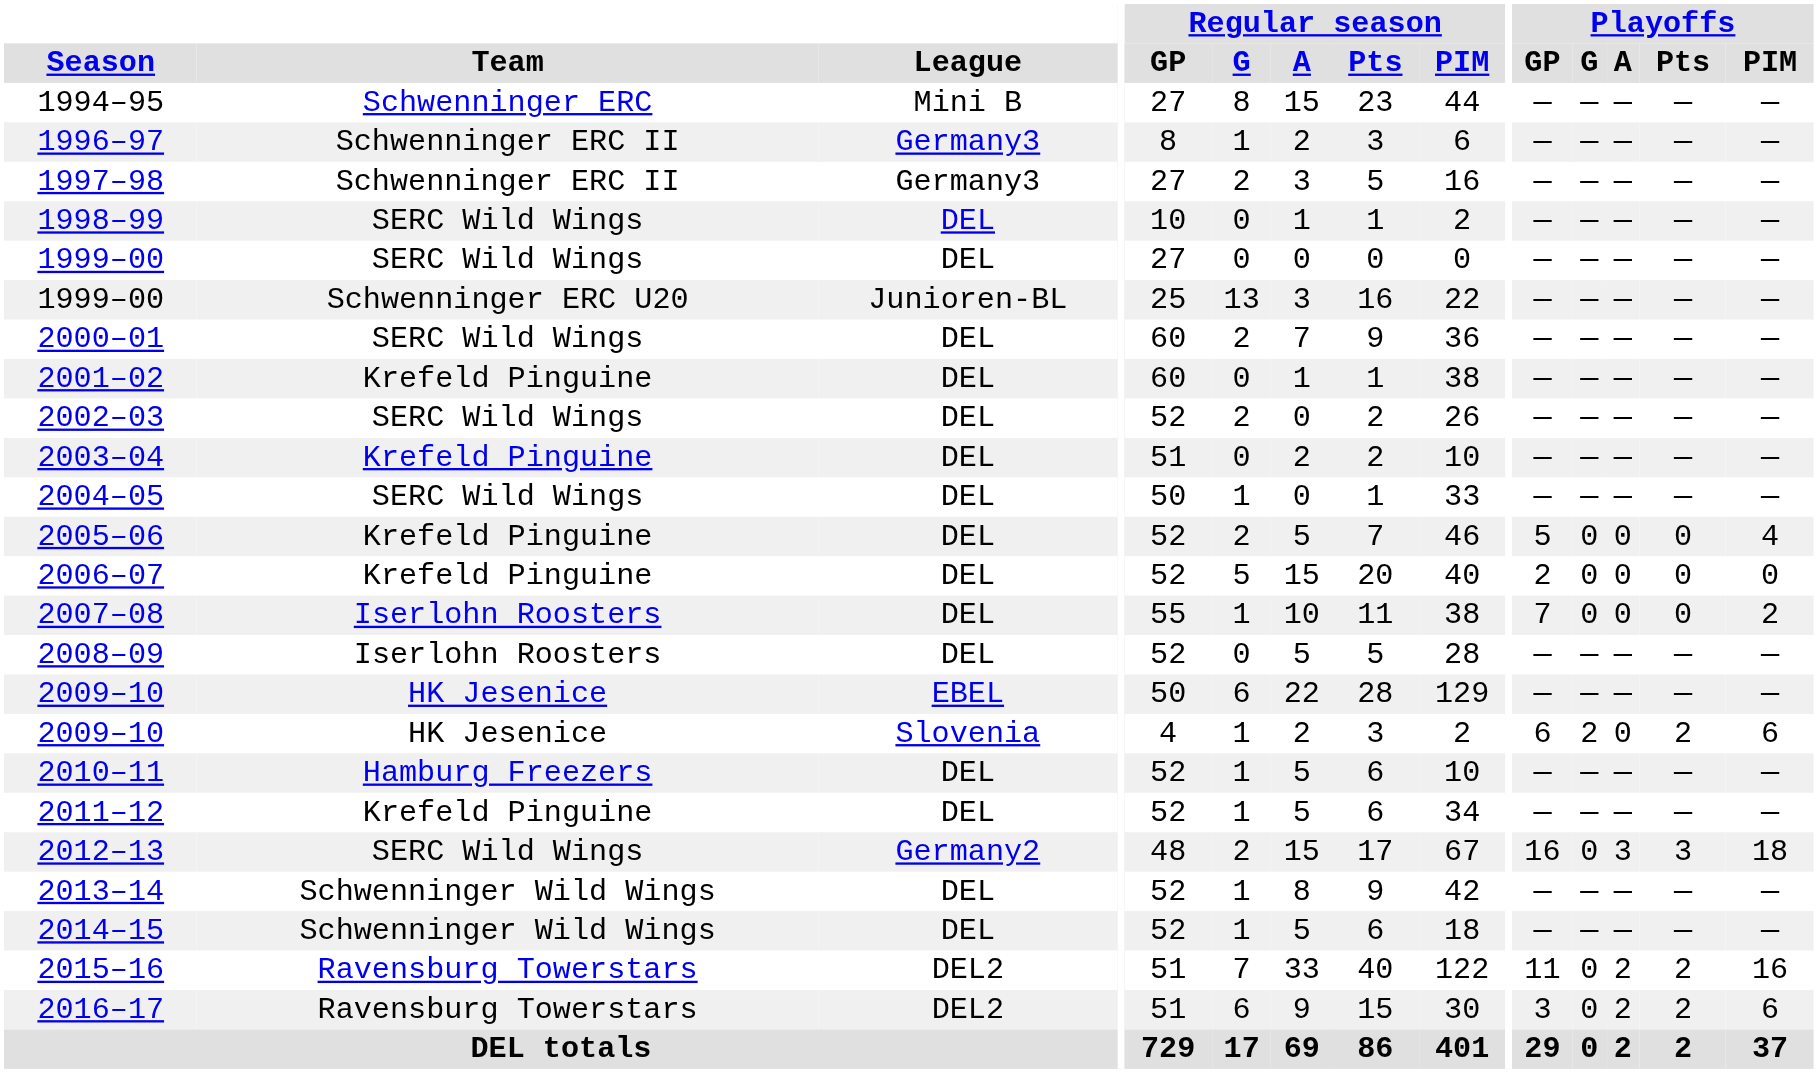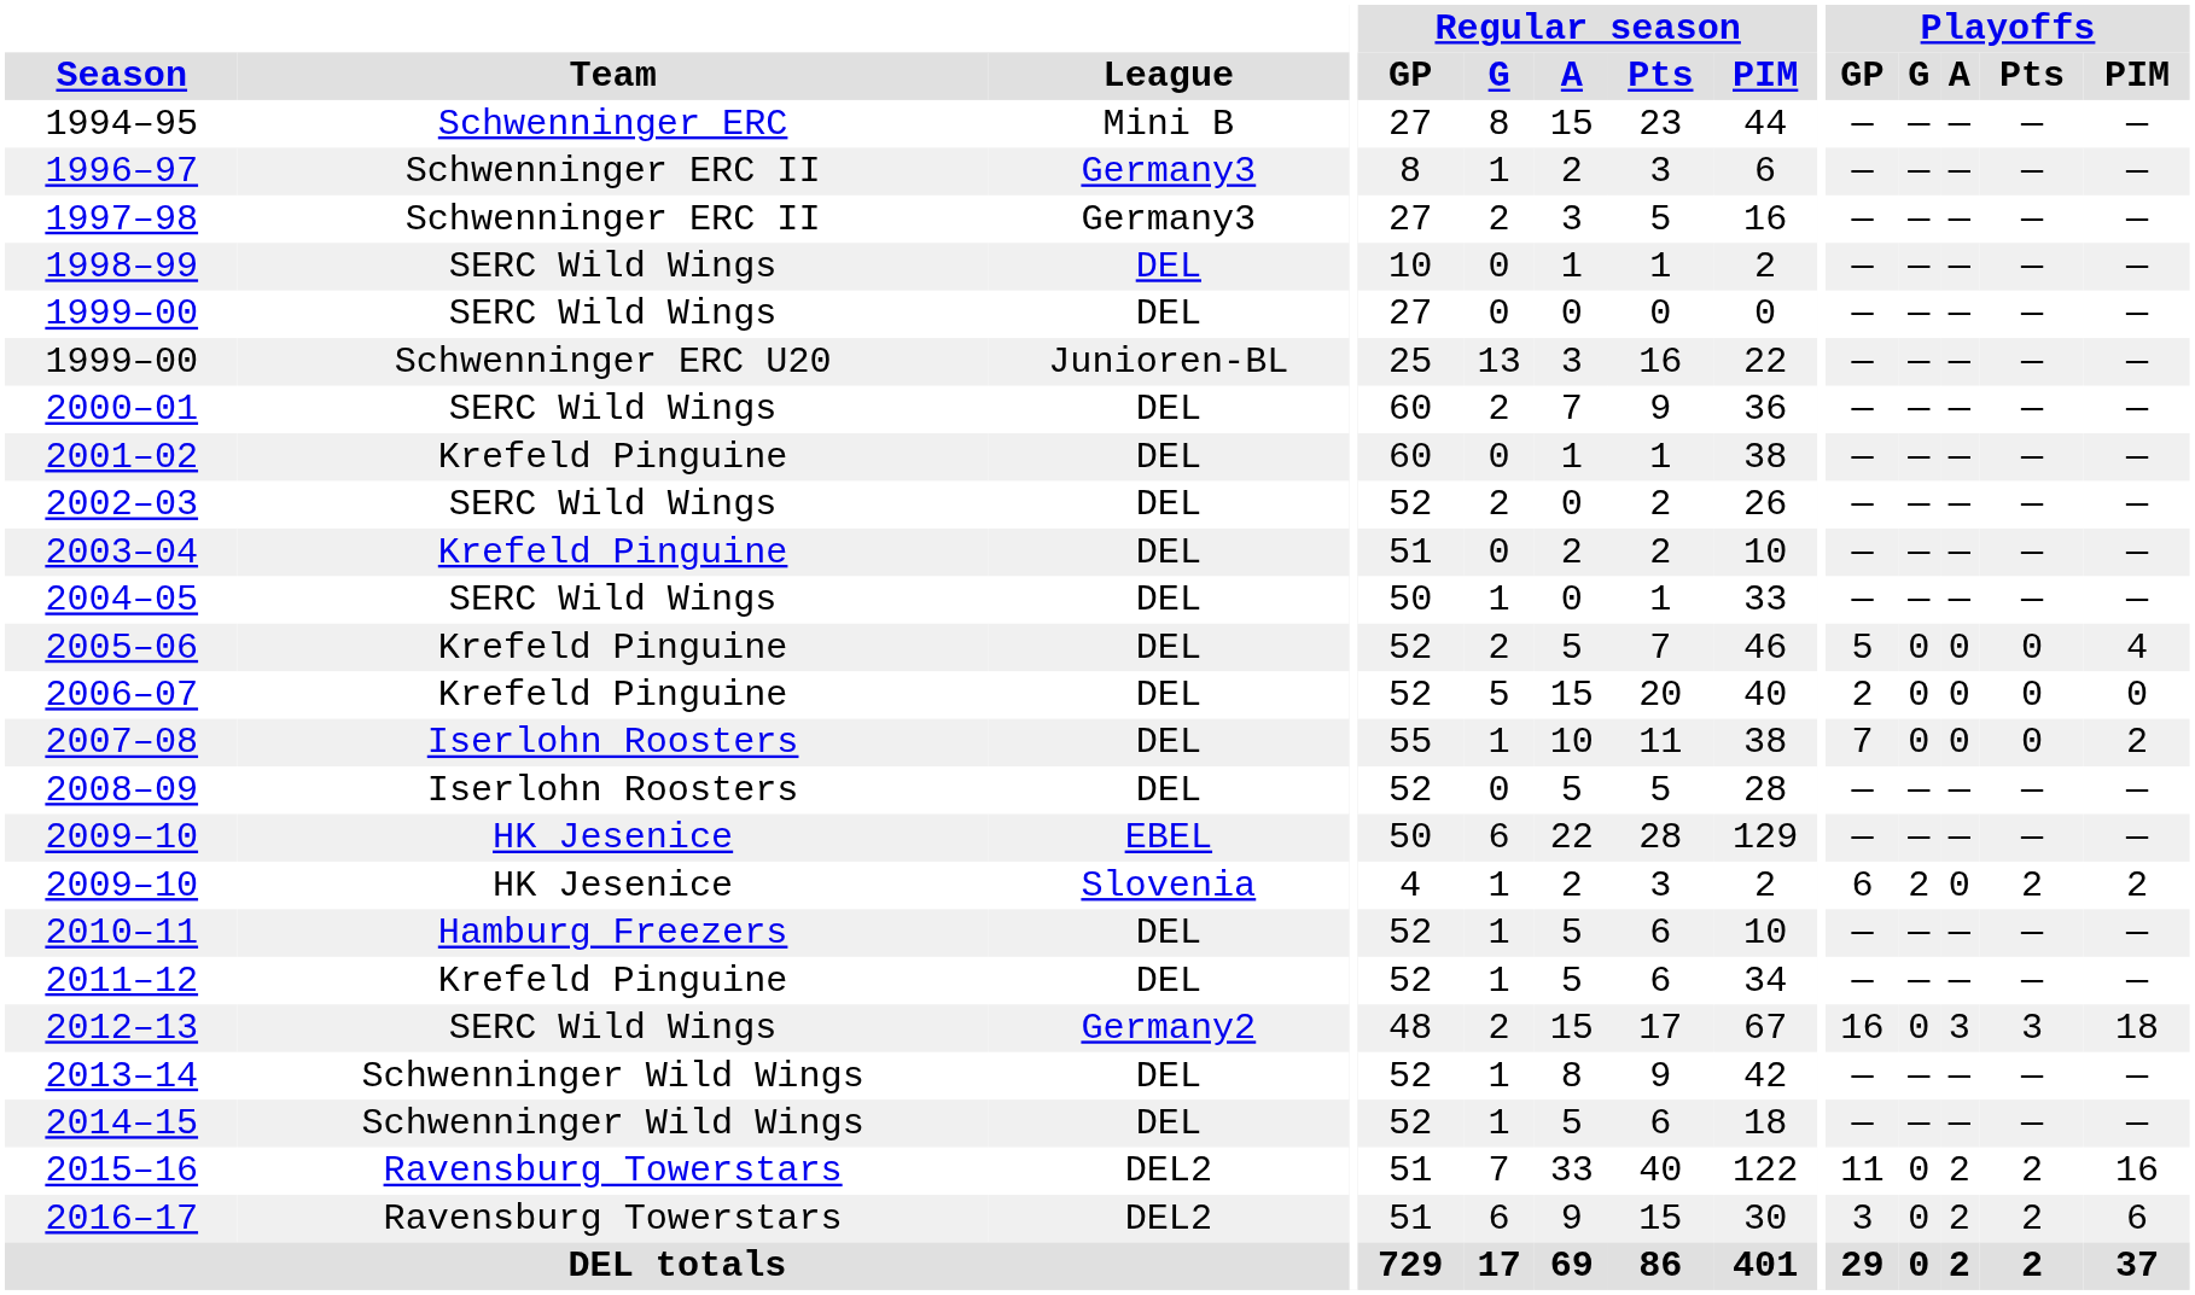 <table border="0" cellpadding="1" cellspacing="0" style="text-align:center; width:60em">
 <tr bgcolor="#e0e0e0">
 <th colspan="3" bgcolor="#ffffff"></th>
 <th rowspan="99" bgcolor="#ffffff"></th>
 <th colspan="5"><a href='#'>Regular season</a></th>
 <th rowspan="99" bgcolor="#ffffff"></th>
 <th colspan="5"><a href='#'>Playoffs</a></th>
 </tr>
 <tr bgcolor="#e0e0e0">
 <th><a href='#'>Season</a></th>
 <th>Team</th>
 <th>League</th>
 <th>GP</th>
 <th><a href='#'>G</a></th>
 <th><a href='#'>A</a></th>
 <th><a href='#'>Pts</a></th>
 <th><a href='#'>PIM</a></th>
 <th>GP</th>
 <th>G</th>
 <th>A</th>
 <th>Pts</th>
 <th>PIM</th>
 </tr>
 <tr>
 <td>1994–95</td>
 <td><a href='#'>Schwenninger ERC</a></td>
 <td>Mini B</td>
 <td>27</td>
 <td>8</td>
 <td>15</td>
 <td>23</td>
 <td>44</td>
 <td>—</td>
 <td>—</td>
 <td>—</td>
 <td>—</td>
 <td>—</td>
 </tr>
 <tr bgcolor="#f0f0f0">
 <td><a href='#'>1996–97</a></td>
 <td>Schwenninger ERC II</td>
 <td><a href='#'>Germany3</a></td>
 <td>8</td>
 <td>1</td>
 <td>2</td>
 <td>3</td>
 <td>6</td>
 <td>—</td>
 <td>—</td>
 <td>—</td>
 <td>—</td>
 <td>—</td>
 </tr>
 <tr>
 <td><a href='#'>1997–98</a></td>
 <td>Schwenninger ERC II</td>
 <td>Germany3</td>
 <td>27</td>
 <td>2</td>
 <td>3</td>
 <td>5</td>
 <td>16</td>
 <td>—</td>
 <td>—</td>
 <td>—</td>
 <td>—</td>
 <td>—</td>
 </tr>
 <tr bgcolor="#f0f0f0">
 <td><a href='#'>1998–99</a></td>
 <td>SERC Wild Wings</td>
 <td><a href='#'>DEL</a></td>
 <td>10</td>
 <td>0</td>
 <td>1</td>
 <td>1</td>
 <td>2</td>
 <td>—</td>
 <td>—</td>
 <td>—</td>
 <td>—</td>
 <td>—</td>
 </tr>
 <tr>
 <td><a href='#'>1999–00</a></td>
 <td>SERC Wild Wings</td>
 <td>DEL</td>
 <td>27</td>
 <td>0</td>
 <td>0</td>
 <td>0</td>
 <td>0</td>
 <td>—</td>
 <td>—</td>
 <td>—</td>
 <td>—</td>
 <td>—</td>
 </tr>
 <tr bgcolor="#f0f0f0">
 <td>1999–00</td>
 <td>Schwenninger ERC U20</td>
 <td>Junioren-BL</td>
 <td>25</td>
 <td>13</td>
 <td>3</td>
 <td>16</td>
 <td>22</td>
 <td>—</td>
 <td>—</td>
 <td>—</td>
 <td>—</td>
 <td>—</td>
 </tr>
 <tr>
 <td><a href='#'>2000–01</a></td>
 <td>SERC Wild Wings</td>
 <td>DEL</td>
 <td>60</td>
 <td>2</td>
 <td>7</td>
 <td>9</td>
 <td>36</td>
 <td>—</td>
 <td>—</td>
 <td>—</td>
 <td>—</td>
 <td>—</td>
 </tr>
 <tr bgcolor="#f0f0f0">
 <td><a href='#'>2001–02</a></td>
 <td>Krefeld Pinguine</td>
 <td>DEL</td>
 <td>60</td>
 <td>0</td>
 <td>1</td>
 <td>1</td>
 <td>38</td>
 <td>—</td>
 <td>—</td>
 <td>—</td>
 <td>—</td>
 <td>—</td>
 </tr>
 <tr>
 <td><a href='#'>2002–03</a></td>
 <td>SERC Wild Wings</td>
 <td>DEL</td>
 <td>52</td>
 <td>2</td>
 <td>0</td>
 <td>2</td>
 <td>26</td>
 <td>—</td>
 <td>—</td>
 <td>—</td>
 <td>—</td>
 <td>—</td>
 </tr>
 <tr bgcolor="#f0f0f0">
 <td><a href='#'>2003–04</a></td>
 <td><a href='#'>Krefeld Pinguine</a></td>
 <td>DEL</td>
 <td>51</td>
 <td>0</td>
 <td>2</td>
 <td>2</td>
 <td>10</td>
 <td>—</td>
 <td>—</td>
 <td>—</td>
 <td>—</td>
 <td>—</td>
 </tr>
 <tr>
 <td><a href='#'>2004–05</a></td>
 <td>SERC Wild Wings</td>
 <td>DEL</td>
 <td>50</td>
 <td>1</td>
 <td>0</td>
 <td>1</td>
 <td>33</td>
 <td>—</td>
 <td>—</td>
 <td>—</td>
 <td>—</td>
 <td>—</td>
 </tr>
 <tr bgcolor="#f0f0f0">
 <td><a href='#'>2005–06</a></td>
 <td>Krefeld Pinguine</td>
 <td>DEL</td>
 <td>52</td>
 <td>2</td>
 <td>5</td>
 <td>7</td>
 <td>46</td>
 <td>5</td>
 <td>0</td>
 <td>0</td>
 <td>0</td>
 <td>4</td>
 </tr>
 <tr>
 <td><a href='#'>2006–07</a></td>
 <td>Krefeld Pinguine</td>
 <td>DEL</td>
 <td>52</td>
 <td>5</td>
 <td>15</td>
 <td>20</td>
 <td>40</td>
 <td>2</td>
 <td>0</td>
 <td>0</td>
 <td>0</td>
 <td>0</td>
 </tr>
 <tr bgcolor="#f0f0f0">
 <td><a href='#'>2007–08</a></td>
 <td><a href='#'>Iserlohn Roosters</a></td>
 <td>DEL</td>
 <td>55</td>
 <td>1</td>
 <td>10</td>
 <td>11</td>
 <td>38</td>
 <td>7</td>
 <td>0</td>
 <td>0</td>
 <td>0</td>
 <td>2</td>
 </tr>
 <tr>
 <td><a href='#'>2008–09</a></td>
 <td>Iserlohn Roosters</td>
 <td>DEL</td>
 <td>52</td>
 <td>0</td>
 <td>5</td>
 <td>5</td>
 <td>28</td>
 <td>—</td>
 <td>—</td>
 <td>—</td>
 <td>—</td>
 <td>—</td>
 </tr>
 <tr bgcolor="#f0f0f0">
 <td><a href='#'>2009–10</a></td>
 <td><a href='#'>HK Jesenice</a></td>
 <td><a href='#'>EBEL</a></td>
 <td>50</td>
 <td>6</td>
 <td>22</td>
 <td>28</td>
 <td>129</td>
 <td>—</td>
 <td>—</td>
 <td>—</td>
 <td>—</td>
 <td>—</td>
 </tr>
 <tr>
 <td><a href='#'>2009–10</a></td>
 <td>HK Jesenice</td>
 <td><a href='#'>Slovenia</a></td>
 <td>4</td>
 <td>1</td>
 <td>2</td>
 <td>3</td>
 <td>2</td>
 <td>6</td>
 <td>2</td>
 <td>0</td>
 <td>2</td>
-<td>6</td>
+<td>2</td>
 </tr>
 <tr bgcolor="#f0f0f0">
 <td><a href='#'>2010–11</a></td>
 <td><a href='#'>Hamburg Freezers</a></td>
 <td>DEL</td>
 <td>52</td>
 <td>1</td>
 <td>5</td>
 <td>6</td>
 <td>10</td>
 <td>—</td>
 <td>—</td>
 <td>—</td>
 <td>—</td>
 <td>—</td>
 </tr>
 <tr>
 <td><a href='#'>2011–12</a></td>
 <td>Krefeld Pinguine</td>
 <td>DEL</td>
 <td>52</td>
 <td>1</td>
 <td>5</td>
 <td>6</td>
 <td>34</td>
 <td>—</td>
 <td>—</td>
 <td>—</td>
 <td>—</td>
 <td>—</td>
 </tr>
 <tr bgcolor="#f0f0f0">
 <td><a href='#'>2012–13</a></td>
 <td>SERC Wild Wings</td>
 <td><a href='#'>Germany2</a></td>
 <td>48</td>
 <td>2</td>
 <td>15</td>
 <td>17</td>
 <td>67</td>
 <td>16</td>
 <td>0</td>
 <td>3</td>
 <td>3</td>
 <td>18</td>
 </tr>
 <tr>
 <td><a href='#'>2013–14</a></td>
 <td>Schwenninger Wild Wings</td>
 <td>DEL</td>
 <td>52</td>
 <td>1</td>
 <td>8</td>
 <td>9</td>
 <td>42</td>
 <td>—</td>
 <td>—</td>
 <td>—</td>
 <td>—</td>
 <td>—</td>
 </tr>
 <tr bgcolor="#f0f0f0">
 <td><a href='#'>2014–15</a></td>
 <td>Schwenninger Wild Wings</td>
 <td>DEL</td>
 <td>52</td>
 <td>1</td>
 <td>5</td>
 <td>6</td>
 <td>18</td>
 <td>—</td>
 <td>—</td>
 <td>—</td>
 <td>—</td>
 <td>—</td>
 </tr>
 <tr>
 <td><a href='#'>2015–16</a></td>
 <td><a href='#'>Ravensburg Towerstars</a></td>
 <td>DEL2</td>
 <td>51</td>
 <td>7</td>
 <td>33</td>
 <td>40</td>
 <td>122</td>
 <td>11</td>
 <td>0</td>
 <td>2</td>
 <td>2</td>
 <td>16</td>
 </tr>
 <tr bgcolor="#f0f0f0">
 <td><a href='#'>2016–17</a></td>
 <td>Ravensburg Towerstars</td>
 <td>DEL2</td>
 <td>51</td>
 <td>6</td>
 <td>9</td>
 <td>15</td>
 <td>30</td>
 <td>3</td>
 <td>0</td>
 <td>2</td>
 <td>2</td>
 <td>6</td>
 </tr>
 <tr>
 </tr>
 <tr ALIGN="center" bgcolor="#e0e0e0">
 <th colspan="3">DEL totals</th>
 <th ALIGN="center">729</th>
 <th ALIGN="center">17</th>
 <th ALIGN="center">69</th>
 <th ALIGN="center">86</th>
 <th ALIGN="center">401</th>
 <th ALIGN="center">29</th>
 <th ALIGN="center">0</th>
 <th ALIGN="center">2</th>
 <th ALIGN="center">2</th>
 <th ALIGN="center">37</th>
 </tr>
 </table>
